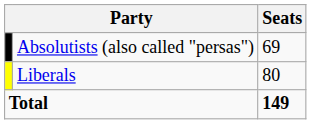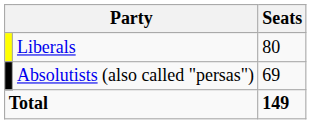 <table class=wikitable>
 <tr>
 <th colspan="2">Party</th>
 <th>Seats</th>
+</tr>
+<tr>
+<td align=center bgcolor=yellow></td>
+<td><a href='#'>Liberals</a></td>
+<td>80</td>
 </tr>
 <tr>
 <td align=center bgcolor=black></td>
 <td><a href='#'>Absolutists</a> (also called "persas")</td>
 <td>69</td>
 </tr>
 <tr>
-<td align=center bgcolor=yellow></td>
-<td><a href='#'>Liberals</a></td>
-<td>80</td>
-</tr>
-<tr>
 <td colspan="2"><strong>Total</strong></td>
 <td><strong>149</strong></td>
 </tr>
 </table>
